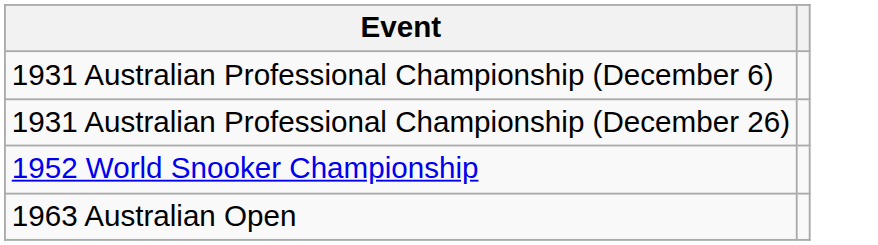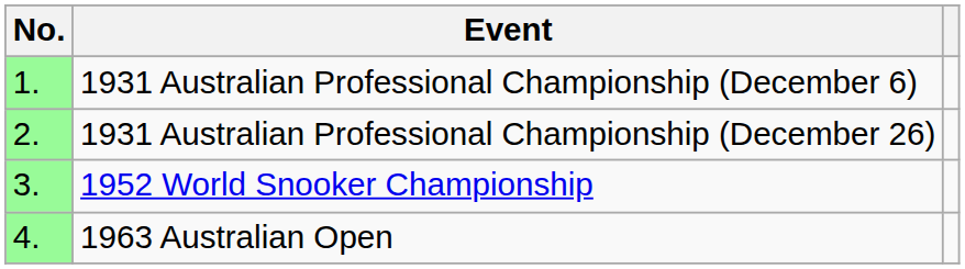 <table class="wikitable">
 <tr>
+<th width="20">No.</th>
 <th>Event</th>
 <th></th>
 </tr>
 <tr>
+<td bgcolor="98FB98">1.</td>
 <td>1931 Australian Professional Championship (December 6)</td>
 <td></td>
 </tr>
 <tr>
+<td bgcolor="98FB98">2.</td>
 <td>1931 Australian Professional Championship (December 26)</td>
 <td></td>
 </tr>
 <tr>
+<td bgcolor="98FB98">3.</td>
 <td><a href='#'>1952 World Snooker Championship</a></td>
 <td></td>
 </tr>
 <tr>
+<td bgcolor="98FB98">4.</td>
 <td>1963 Australian Open</td>
 <td></td>
 </tr>
 </table>
